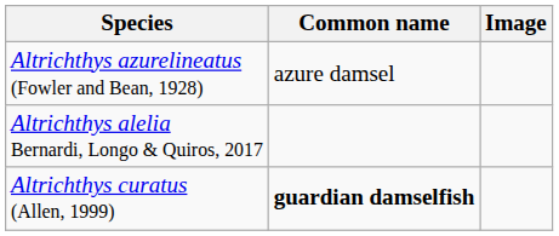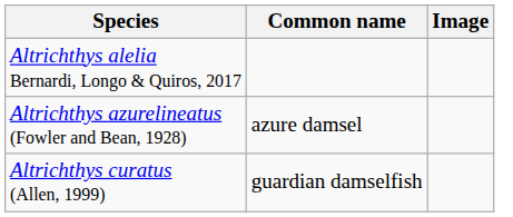 <table class="wikitable">
 <tr>
 <th>Species</th>
 <th>Common name</th>
 <th>Image</th>
 </tr>
 <tr>
+<td><em><a href='#'>Altrichthys alelia</a></em><br><small>Bernardi, Longo & Quiros, 2017</small></td>
+<td></td>
+<td></td>
+</tr>
+<tr>
 <td><em><a href='#'>Altrichthys azurelineatus</a></em><br><small>(Fowler and Bean, 1928)</small></td>
 <td>azure damsel</td>
 <td></td>
 </tr>
 <tr>
-<td><em><a href='#'>Altrichthys alelia</a></em><br><small>Bernardi, Longo & Quiros, 2017</small></td>
-<td></td>
-<td></td>
-</tr>
-<tr>
 <td><em><a href='#'>Altrichthys curatus</a></em><br><small>(Allen, 1999)</small></td>
-<td><strong>guardian damselfish</strong></td>
+<td>guardian damselfish</td>
 <td></td>
 </tr>
 </table>
